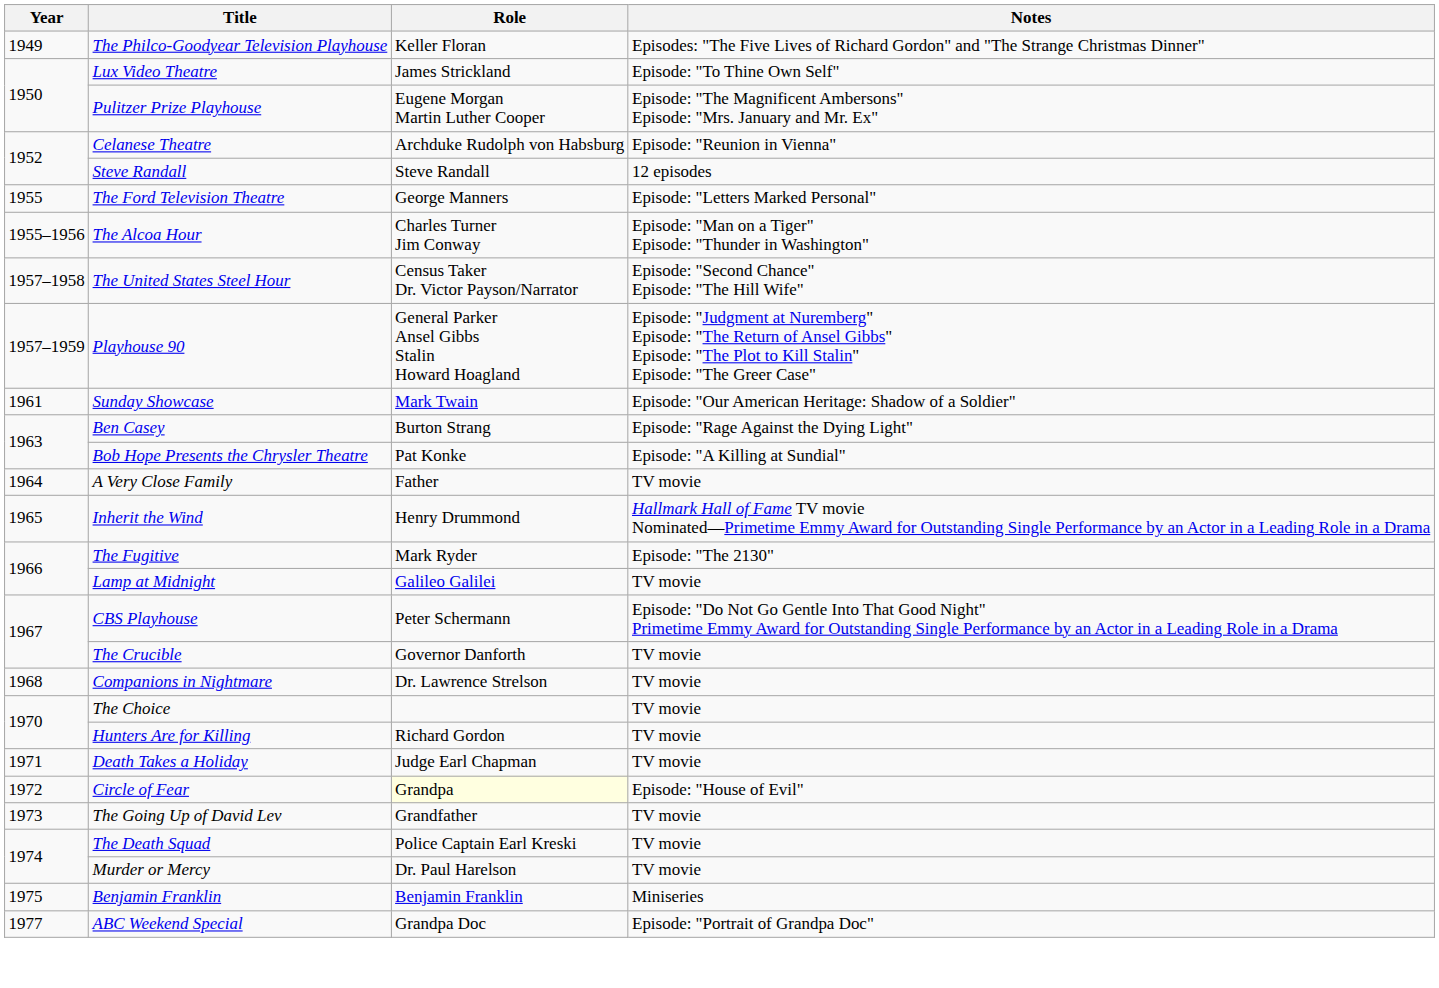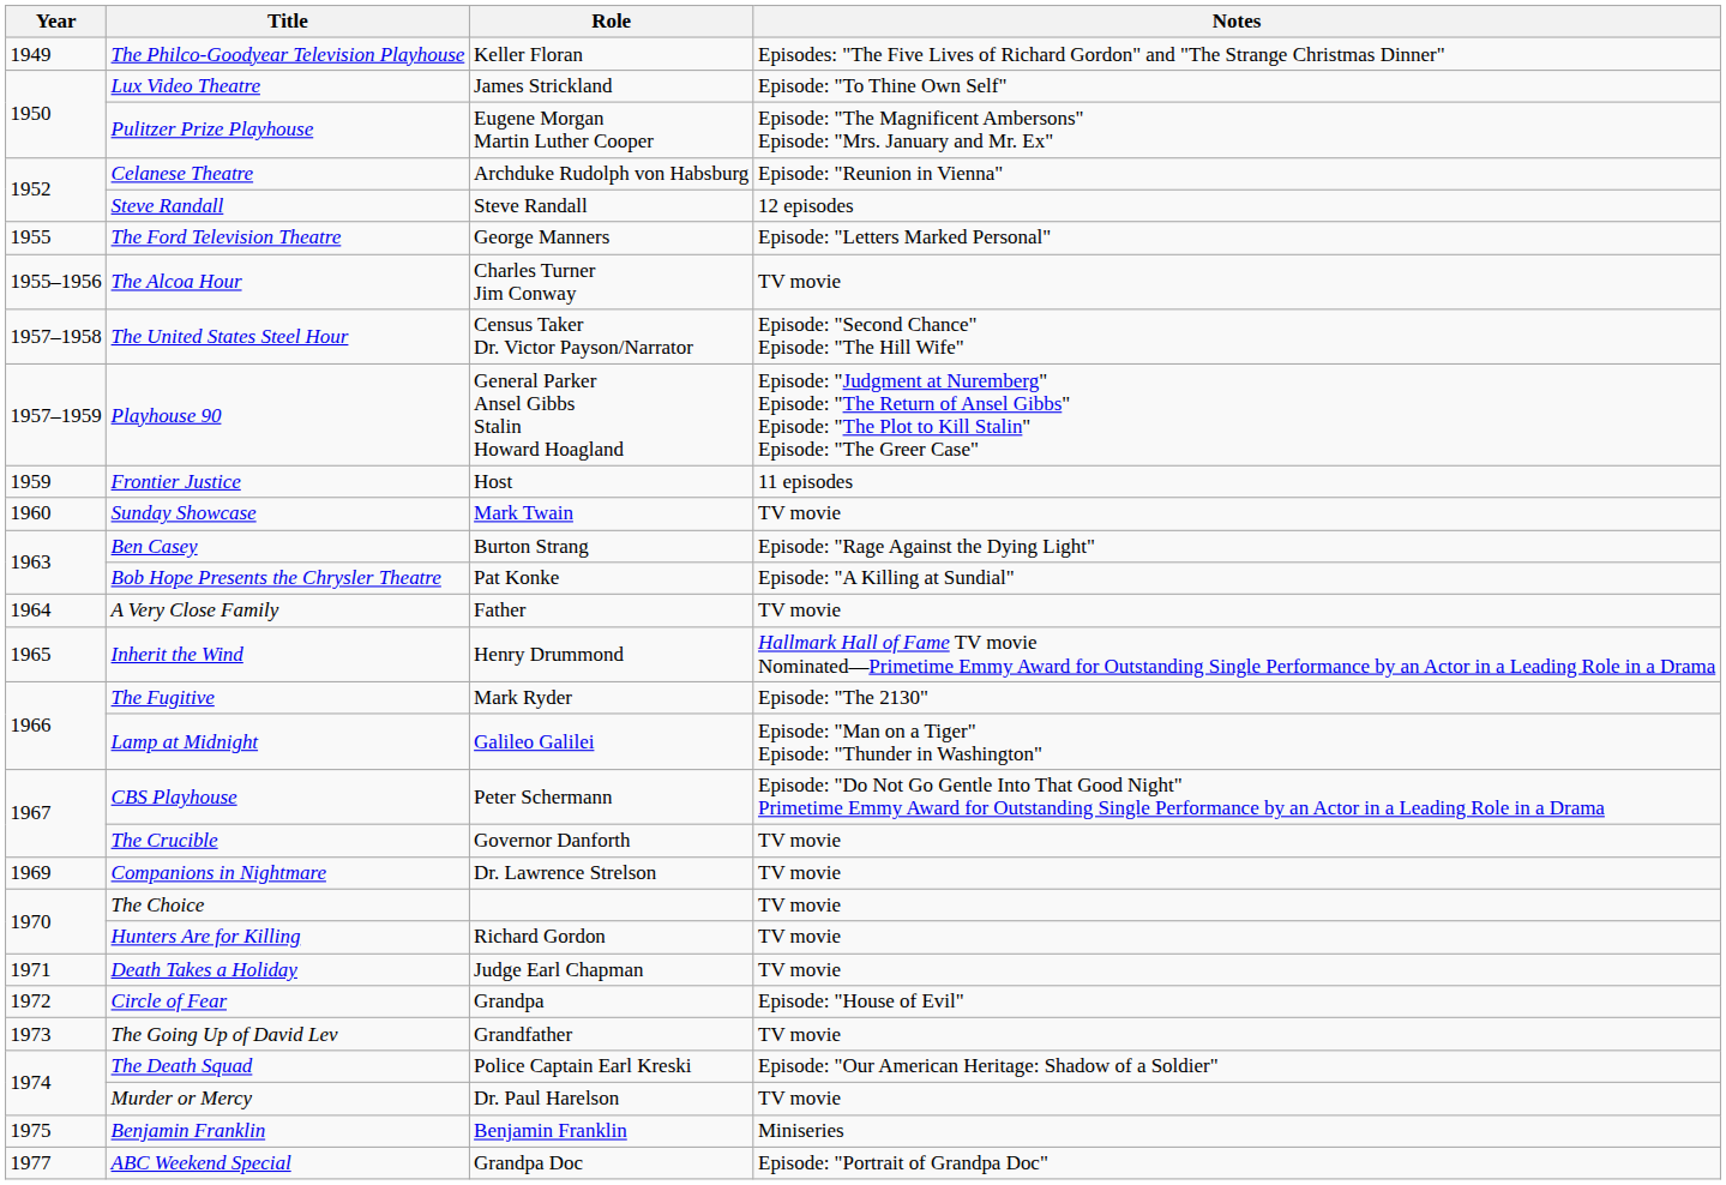 <table class="wikitable" style="font-size: 100%;">
 <tr>
 <th>Year</th>
 <th>Title</th>
 <th>Role</th>
 <th>Notes</th>
 </tr>
 <tr>
 <td>1949</td>
 <td><em><a href='#'>The Philco-Goodyear Television Playhouse</a></em></td>
 <td>Keller Floran</td>
 <td>Episodes: "The Five Lives of Richard Gordon" and "The Strange Christmas Dinner"</td>
 </tr>
 <tr>
 <td rowspan="2">1950</td>
 <td><em><a href='#'>Lux Video Theatre</a></em></td>
 <td>James Strickland</td>
 <td>Episode: "To Thine Own Self"</td>
 </tr>
 <tr>
 <td><em><a href='#'>Pulitzer Prize Playhouse</a></em></td>
 <td>Eugene Morgan <br> Martin Luther Cooper</td>
 <td>Episode: "The Magnificent Ambersons" <br> Episode: "Mrs. January and Mr. Ex"</td>
 </tr>
 <tr>
 <td rowspan="2">1952</td>
 <td><em><a href='#'>Celanese Theatre</a></em></td>
 <td>Archduke Rudolph von Habsburg</td>
 <td>Episode: "Reunion in Vienna"</td>
 </tr>
 <tr>
 <td><em><a href='#'>Steve Randall</a></em></td>
 <td>Steve Randall</td>
 <td>12 episodes</td>
 </tr>
 <tr>
 <td>1955</td>
 <td><em><a href='#'>The Ford Television Theatre</a></em></td>
 <td>George Manners</td>
 <td>Episode: "Letters Marked Personal"</td>
 </tr>
 <tr>
 <td>1955–1956</td>
 <td><em><a href='#'>The Alcoa Hour</a></em></td>
 <td>Charles Turner <br> Jim Conway</td>
-<td>Episode: "Man on a Tiger" <br> Episode: "Thunder in Washington"</td>
+<td>TV movie</td>
 </tr>
 <tr>
 <td>1957–1958</td>
 <td><em><a href='#'>The United States Steel Hour</a></em></td>
 <td>Census Taker <br> Dr. Victor Payson/Narrator</td>
 <td>Episode: "Second Chance" <br> Episode: "The Hill Wife"</td>
 </tr>
 <tr>
 <td>1957–1959</td>
 <td><em><a href='#'>Playhouse 90</a></em></td>
 <td>General Parker <br> Ansel Gibbs <br> Stalin <br> Howard Hoagland</td>
 <td>Episode: "<a href='#'>Judgment at Nuremberg</a>" <br> Episode: "<a href='#'>The Return of Ansel Gibbs</a>" <br> Episode: "<a href='#'>The Plot to Kill Stalin</a>" <br> Episode: "The Greer Case"</td>
 </tr>
 <tr>
-<td>1961</td>
+<td>1959</td>
+<td><em><a href='#'>Frontier Justice</a></em></td>
+<td>Host</td>
+<td>11 episodes</td>
+</tr>
+<tr>
+<td>1960</td>
 <td><em><a href='#'>Sunday Showcase</a></em></td>
 <td><a href='#'>Mark Twain</a></td>
-<td>Episode: "Our American Heritage: Shadow of a Soldier"</td>
+<td>TV movie</td>
 </tr>
 <tr>
 <td rowspan="2">1963</td>
 <td><em><a href='#'>Ben Casey</a></em></td>
 <td>Burton Strang</td>
 <td>Episode: "Rage Against the Dying Light"</td>
 </tr>
 <tr>
 <td><em><a href='#'>Bob Hope Presents the Chrysler Theatre</a></em></td>
 <td>Pat Konke</td>
 <td>Episode: "A Killing at Sundial"</td>
 </tr>
 <tr>
 <td>1964</td>
 <td><em>A Very Close Family</em></td>
 <td>Father</td>
 <td>TV movie</td>
 </tr>
 <tr>
 <td>1965</td>
 <td><em><a href='#'>Inherit the Wind</a></em></td>
 <td>Henry Drummond</td>
 <td><em><a href='#'>Hallmark Hall of Fame</a></em> TV movie <br> Nominated—<a href='#'>Primetime Emmy Award for Outstanding Single Performance by an Actor in a Leading Role in a Drama</a></td>
 </tr>
 <tr>
 <td rowspan="2">1966</td>
 <td><em><a href='#'>The Fugitive</a></em></td>
 <td>Mark Ryder</td>
 <td>Episode: "The 2130"</td>
 </tr>
 <tr>
 <td><em><a href='#'>Lamp at Midnight</a></em></td>
 <td><a href='#'>Galileo Galilei</a></td>
-<td>TV movie</td>
+<td>Episode: "Man on a Tiger" <br> Episode: "Thunder in Washington"</td>
 </tr>
 <tr>
 <td rowspan="2">1967</td>
 <td><em><a href='#'>CBS Playhouse</a></em></td>
 <td>Peter Schermann</td>
 <td>Episode: "Do Not Go Gentle Into That Good Night" <br> <a href='#'>Primetime Emmy Award for Outstanding Single Performance by an Actor in a Leading Role in a Drama</a></td>
 </tr>
 <tr>
 <td><em><a href='#'>The Crucible</a></em></td>
 <td>Governor Danforth</td>
 <td>TV movie</td>
 </tr>
 <tr>
-<td>1968</td>
+<td>1969</td>
 <td><em><a href='#'>Companions in Nightmare</a></em></td>
 <td>Dr. Lawrence Strelson</td>
 <td>TV movie</td>
 </tr>
 <tr>
 <td rowspan="2">1970</td>
 <td><em>The Choice</em></td>
 <td></td>
 <td>TV movie</td>
 </tr>
 <tr>
 <td><em><a href='#'>Hunters Are for Killing</a></em></td>
 <td>Richard Gordon</td>
 <td>TV movie</td>
 </tr>
 <tr>
 <td>1971</td>
 <td><em><a href='#'>Death Takes a Holiday</a></em></td>
 <td>Judge Earl Chapman</td>
 <td>TV movie</td>
 </tr>
 <tr>
 <td>1972</td>
 <td><em><a href='#'>Circle of Fear</a></em></td>
-<td style="background: lightyellow;">Grandpa</td>
+<td>Grandpa</td>
 <td>Episode: "House of Evil"</td>
 </tr>
 <tr>
 <td>1973</td>
 <td><em>The Going Up of David Lev</em></td>
 <td>Grandfather</td>
 <td>TV movie</td>
 </tr>
 <tr>
 <td rowspan="2">1974</td>
 <td><em><a href='#'>The Death Squad</a></em></td>
 <td>Police Captain Earl Kreski</td>
-<td>TV movie</td>
+<td>Episode: "Our American Heritage: Shadow of a Soldier"</td>
 </tr>
 <tr>
 <td><em>Murder or Mercy</em></td>
 <td>Dr. Paul Harelson</td>
 <td>TV movie</td>
 </tr>
 <tr>
 <td>1975</td>
 <td><em><a href='#'>Benjamin Franklin</a></em></td>
 <td><a href='#'>Benjamin Franklin</a></td>
 <td>Miniseries</td>
 </tr>
 <tr>
 <td>1977</td>
 <td><em><a href='#'>ABC Weekend Special</a></em></td>
 <td>Grandpa Doc</td>
 <td>Episode: "Portrait of Grandpa Doc"</td>
 </tr>
 </table>
